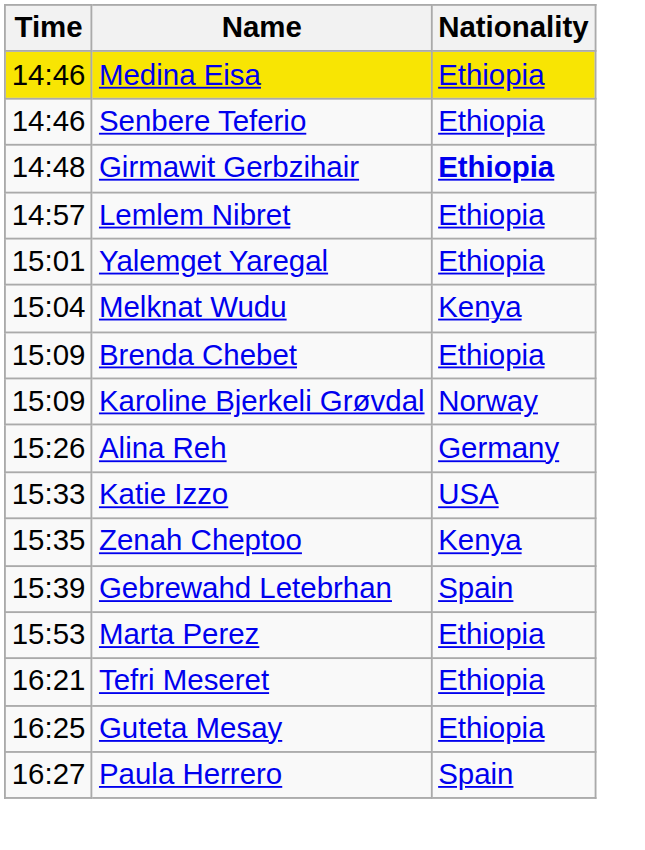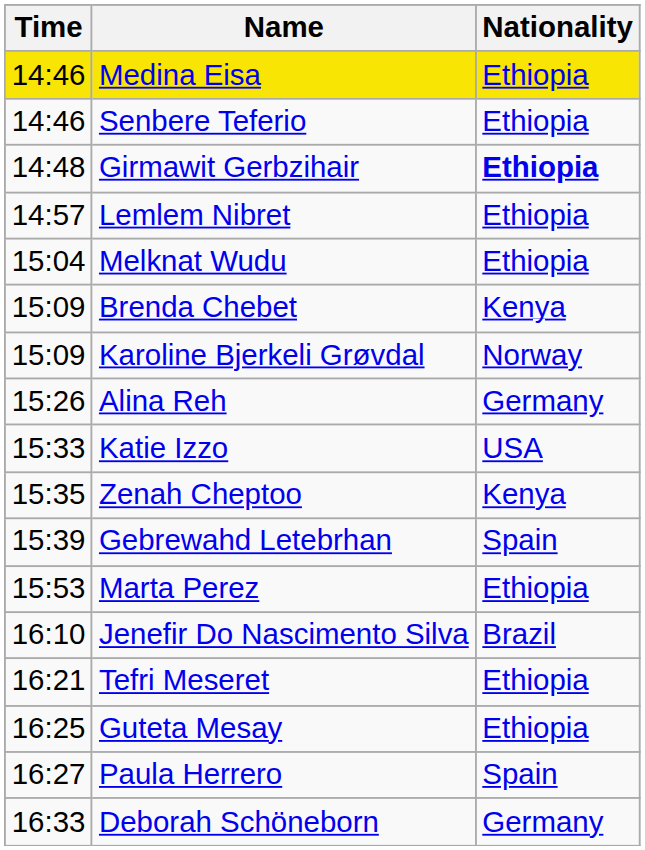 <table class="wikitable mw-collapsible mw-collapsed">
 <tr>
 <th>Time</th>
 <th>Name</th>
 <th>Nationality</th>
 </tr>
 <tr>
 <td style="background:#F8E503; color:black;">14:46</td>
 <td style="background:#F8E503; color:black;"><a href='#'>Medina Eisa</a></td>
 <td style="background:#F8E503; color:black;"><a href='#'>Ethiopia</a></td>
 </tr>
 <tr>
 <td>14:46</td>
 <td><a href='#'>Senbere Teferio</a></td>
 <td><a href='#'>Ethiopia</a></td>
 </tr>
 <tr>
 <td>14:48</td>
 <td><a href='#'>Girmawit Gerbzihair</a></td>
 <td><strong><a href='#'>Ethiopia</a></strong></td>
 </tr>
 <tr>
 <td>14:57</td>
 <td><a href='#'>Lemlem Nibret</a></td>
 <td><a href='#'>Ethiopia</a></td>
 </tr>
 <tr>
-<td>15:01</td>
-<td><a href='#'>Yalemget Yaregal</a></td>
-<td><a href='#'>Ethiopia</a></td>
-</tr>
-<tr>
 <td>15:04</td>
 <td><a href='#'>Melknat Wudu</a></td>
-<td><a href='#'>Kenya</a></td>
+<td><a href='#'>Ethiopia</a></td>
 </tr>
 <tr>
 <td>15:09</td>
 <td><a href='#'>Brenda Chebet</a></td>
-<td><a href='#'>Ethiopia</a></td>
+<td><a href='#'>Kenya</a></td>
 </tr>
 <tr>
 <td>15:09</td>
 <td><a href='#'>Karoline Bjerkeli Grøvdal</a></td>
 <td><a href='#'>Norway</a></td>
 </tr>
 <tr>
 <td>15:26</td>
 <td><a href='#'>Alina Reh</a></td>
 <td><a href='#'>Germany</a></td>
 </tr>
 <tr>
 <td>15:33</td>
 <td><a href='#'>Katie Izzo</a></td>
 <td><a href='#'>USA</a></td>
 </tr>
 <tr>
 <td>15:35</td>
 <td><a href='#'>Zenah Cheptoo</a></td>
 <td><a href='#'>Kenya</a></td>
 </tr>
 <tr>
 <td>15:39</td>
 <td><a href='#'>Gebrewahd Letebrhan</a></td>
 <td><a href='#'>Spain</a></td>
 </tr>
 <tr>
 <td>15:53</td>
 <td><a href='#'>Marta Perez</a></td>
 <td><a href='#'>Ethiopia</a></td>
 </tr>
 <tr>
+<td>16:10</td>
+<td><a href='#'>Jenefir Do Nascimento Silva</a></td>
+<td><a href='#'>Brazil</a></td>
+</tr>
+<tr>
 <td>16:21</td>
 <td><a href='#'>Tefri Meseret</a></td>
 <td><a href='#'>Ethiopia</a></td>
 </tr>
 <tr>
 <td>16:25</td>
 <td><a href='#'>Guteta Mesay</a></td>
 <td><a href='#'>Ethiopia</a></td>
 </tr>
 <tr>
 <td>16:27</td>
 <td><a href='#'>Paula Herrero</a></td>
 <td><a href='#'>Spain</a></td>
 </tr>
+<tr>
+<td>16:33</td>
+<td><a href='#'>Deborah Schöneborn</a></td>
+<td><a href='#'>Germany</a></td>
+</tr>
 </table>
